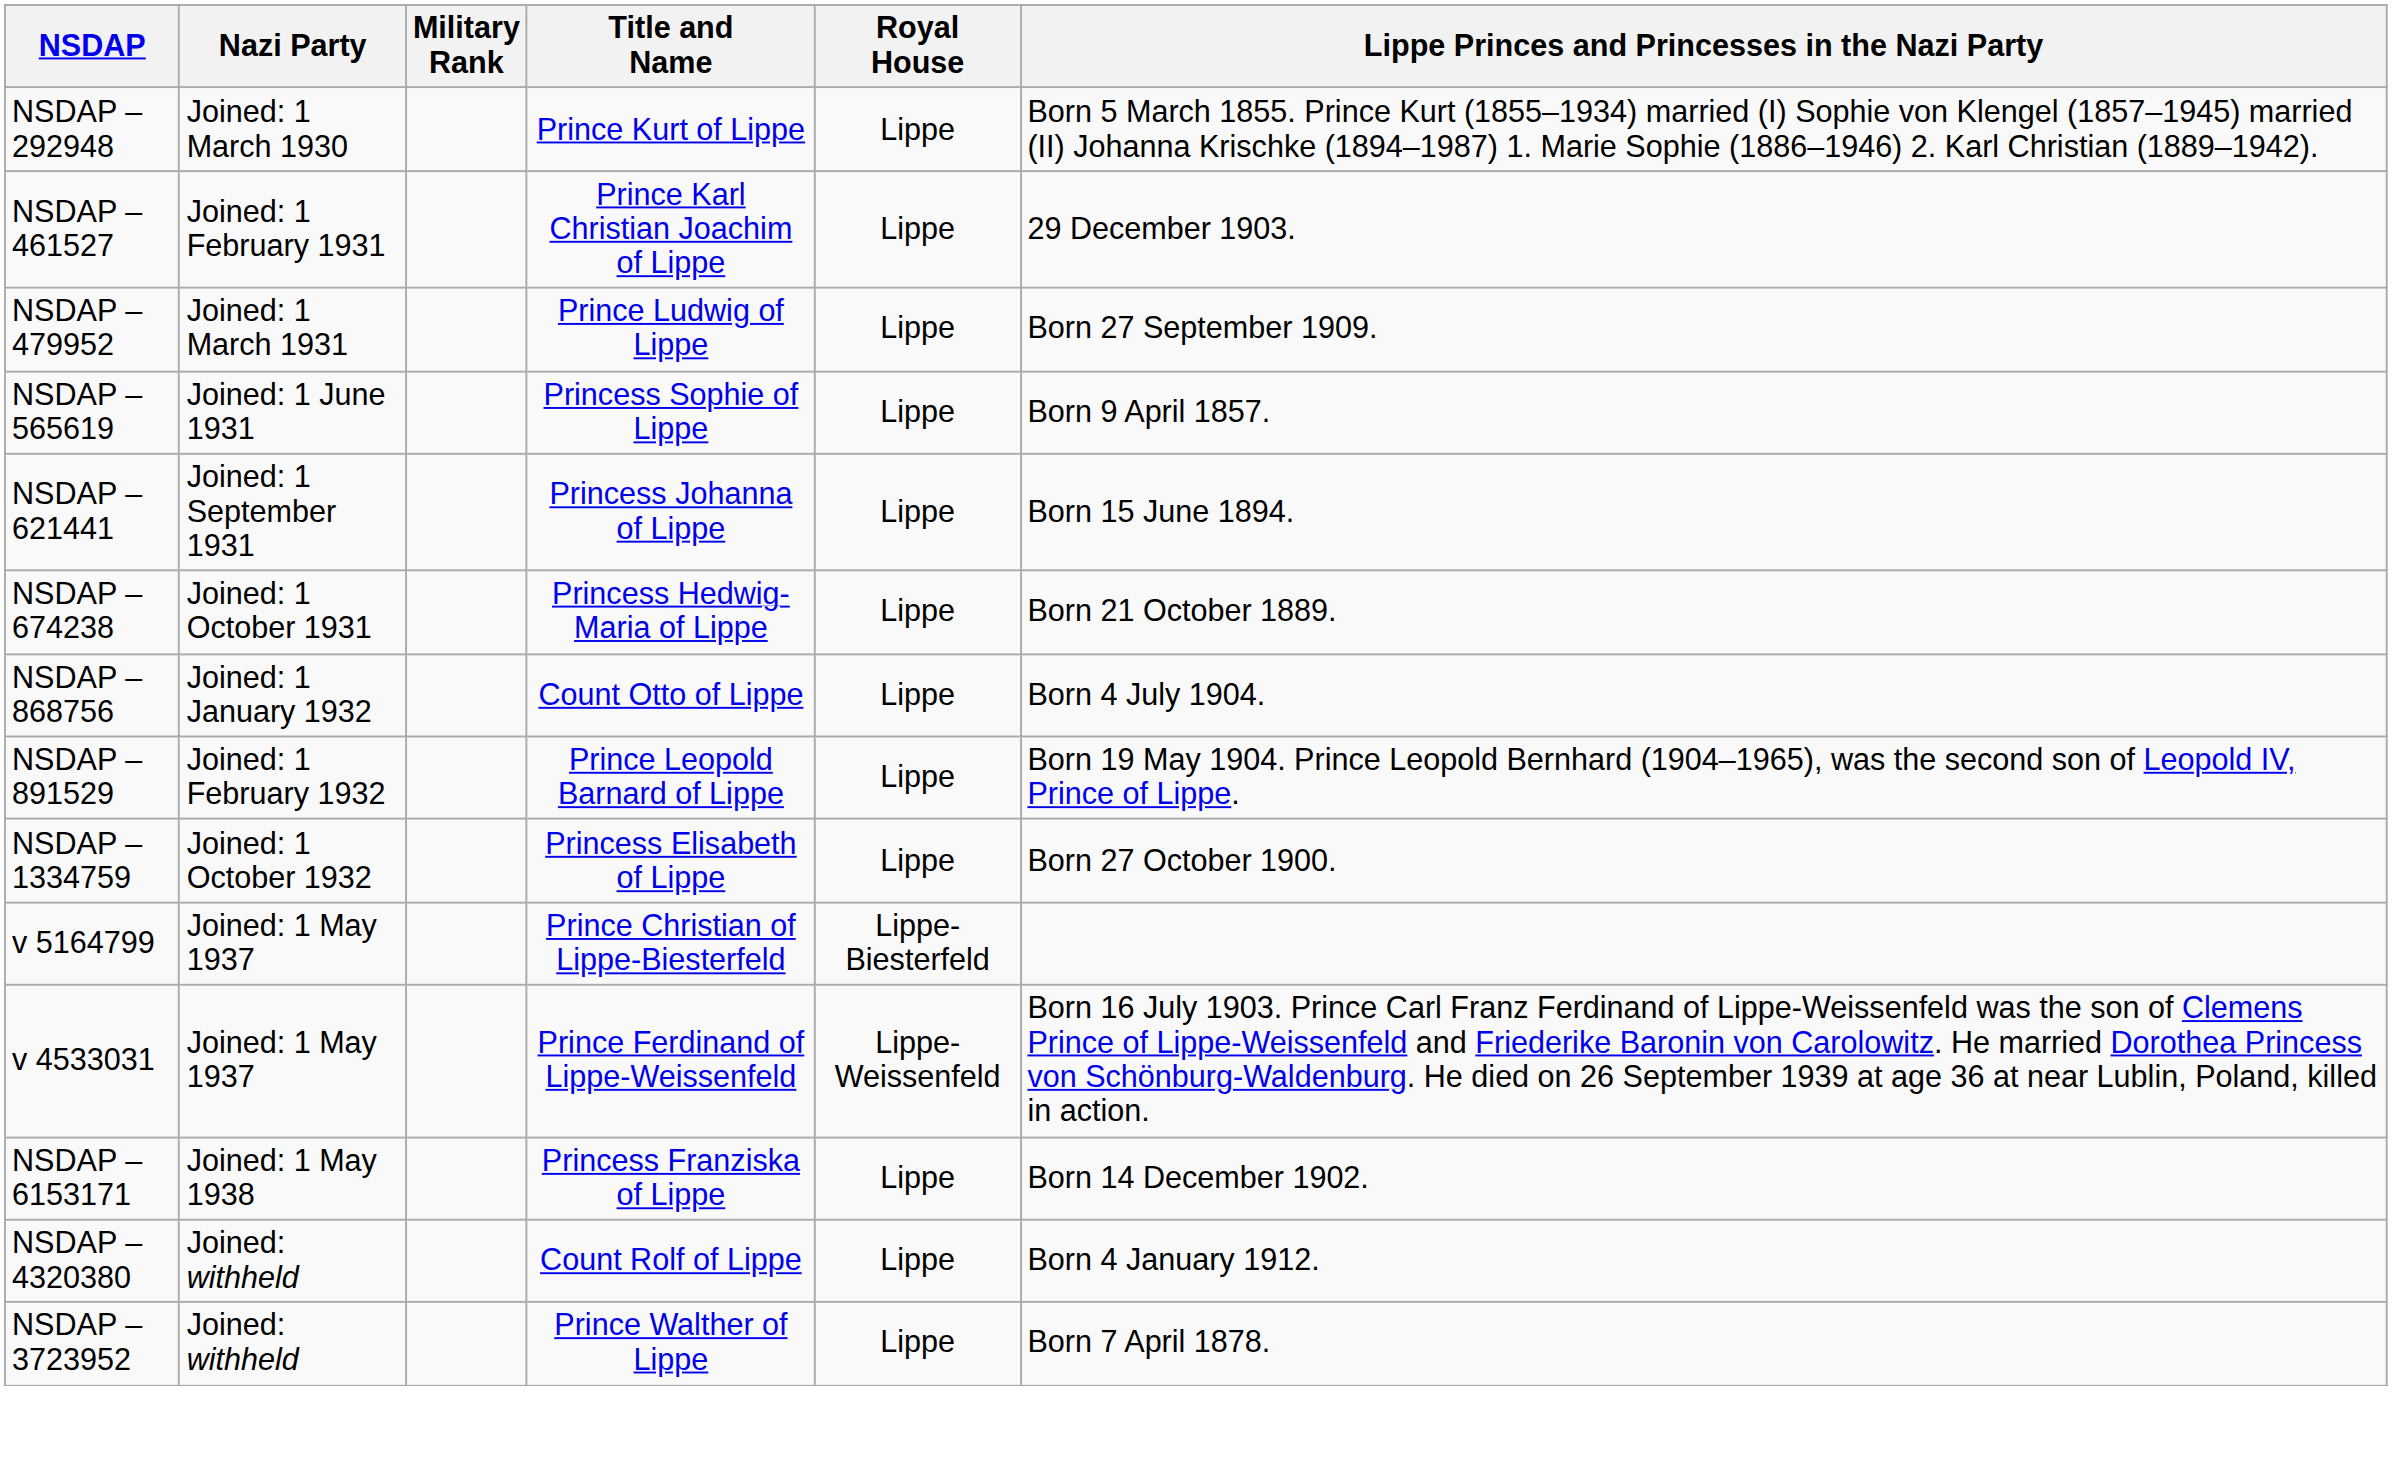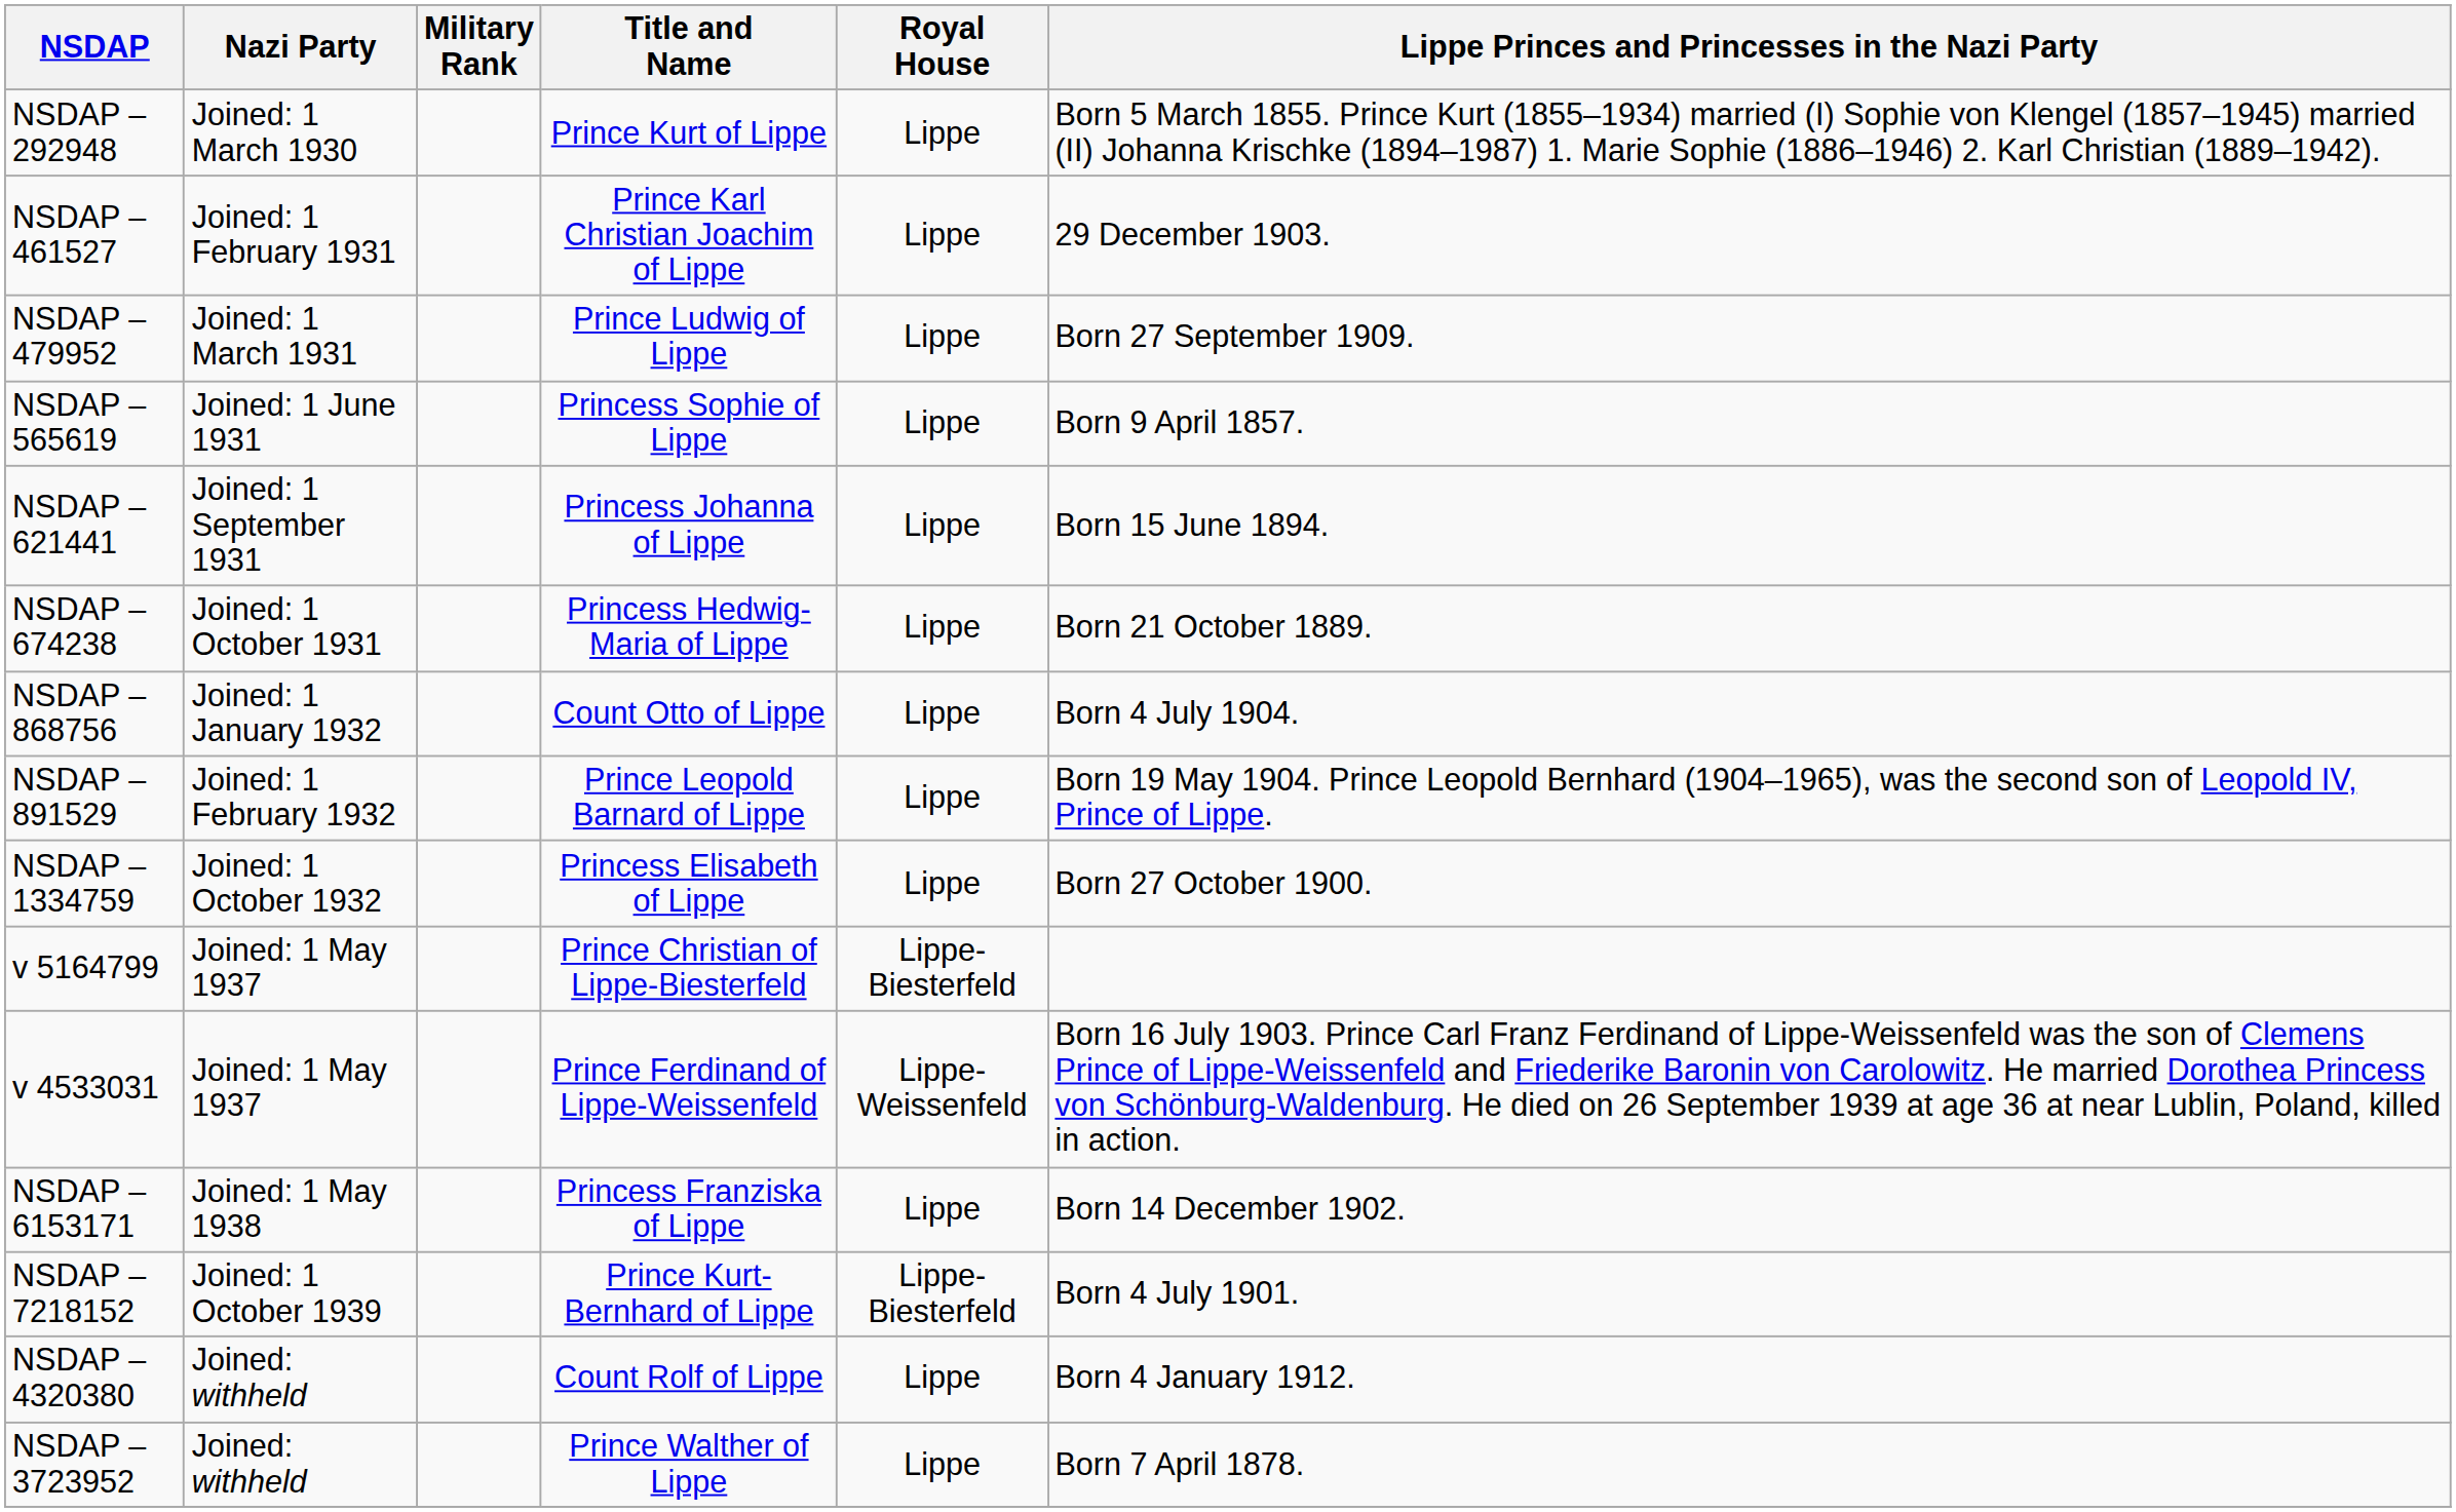 <table class="wikitable">
 <tr>
 <th><a href='#'>NSDAP</a></th>
 <th>Nazi Party</th>
 <th>Military<br>Rank</th>
 <th>Title and<br>Name</th>
 <th>Royal<br>House</th>
 <th>Lippe Princes and Princesses in the Nazi Party</th>
 </tr>
 <tr>
 <td>NSDAP – 292948</td>
 <td>Joined: 1 March 1930</td>
 <td></td>
 <td align="center"><a href='#'>Prince Kurt of Lippe</a></td>
 <td align="center">Lippe</td>
 <td>Born 5 March 1855. Prince Kurt (1855–1934) married (I) Sophie von Klengel (1857–1945) married (II) Johanna Krischke (1894–1987) 1. Marie Sophie (1886–1946) 2. Karl Christian (1889–1942).</td>
 </tr>
 <tr>
 <td>NSDAP – 461527</td>
 <td>Joined: 1 February 1931</td>
 <td></td>
 <td align="center"><a href='#'>Prince Karl Christian Joachim of Lippe</a></td>
 <td align="center">Lippe</td>
 <td>29 December 1903.</td>
 </tr>
 <tr>
 <td>NSDAP – 479952</td>
 <td>Joined: 1 March 1931</td>
 <td></td>
 <td align="center"><a href='#'>Prince Ludwig of Lippe</a></td>
 <td align="center">Lippe</td>
 <td>Born 27 September 1909.</td>
 </tr>
 <tr>
 <td>NSDAP – 565619</td>
 <td>Joined: 1 June 1931</td>
 <td></td>
 <td align="center"><a href='#'>Princess Sophie of Lippe</a></td>
 <td align="center">Lippe</td>
 <td>Born 9 April 1857.</td>
 </tr>
 <tr>
 <td>NSDAP – 621441</td>
 <td>Joined: 1 September 1931</td>
 <td></td>
 <td align="center"><a href='#'>Princess Johanna of Lippe</a></td>
 <td align="center">Lippe</td>
 <td>Born 15 June 1894.</td>
 </tr>
 <tr>
 <td>NSDAP – 674238</td>
 <td>Joined: 1 October 1931</td>
 <td></td>
 <td align="center"><a href='#'>Princess Hedwig-Maria of Lippe</a></td>
 <td align="center">Lippe</td>
 <td>Born 21 October 1889.</td>
 </tr>
 <tr>
 <td>NSDAP – 868756</td>
 <td>Joined: 1 January 1932</td>
 <td></td>
 <td align="center"><a href='#'>Count Otto of Lippe</a></td>
 <td align="center">Lippe</td>
 <td>Born 4 July 1904.</td>
 </tr>
 <tr>
 <td>NSDAP – 891529</td>
 <td>Joined: 1 February 1932</td>
 <td></td>
 <td align="center"><a href='#'>Prince Leopold Barnard of Lippe</a></td>
 <td align="center">Lippe</td>
 <td>Born 19 May 1904. Prince Leopold Bernhard (1904–1965), was the second son of <a href='#'>Leopold IV, Prince of Lippe</a>.</td>
 </tr>
 <tr>
 <td>NSDAP – 1334759</td>
 <td>Joined: 1 October 1932</td>
 <td></td>
 <td align="center"><a href='#'>Princess Elisabeth of Lippe</a></td>
 <td align="center">Lippe</td>
 <td>Born 27 October 1900.</td>
 </tr>
 <tr>
 <td>v 5164799</td>
 <td>Joined: 1 May 1937</td>
 <td></td>
 <td align="center"><a href='#'>Prince Christian of Lippe-Biesterfeld</a></td>
 <td align="center">Lippe-Biesterfeld</td>
 </tr>
 <tr>
 <td>v 4533031</td>
 <td>Joined: 1 May 1937</td>
 <td></td>
 <td align="center"><a href='#'>Prince Ferdinand of Lippe-Weissenfeld</a></td>
 <td align="center">Lippe-Weissenfeld</td>
 <td>Born 16 July 1903. Prince Carl Franz Ferdinand of Lippe-Weissenfeld was the son of <a href='#'>Clemens Prince of Lippe-Weissenfeld</a> and <a href='#'>Friederike Baronin von Carolowitz</a>. He married <a href='#'>Dorothea Princess von Schönburg-Waldenburg</a>. He died on 26 September 1939 at age 36 at near Lublin, Poland, killed in action.</td>
 </tr>
 <tr>
 <td>NSDAP – 6153171</td>
 <td>Joined: 1 May 1938</td>
 <td></td>
 <td align="center"><a href='#'>Princess Franziska of Lippe</a></td>
 <td align="center">Lippe</td>
 <td>Born 14 December 1902.</td>
 </tr>
 <tr>
+<td>NSDAP – 7218152</td>
+<td>Joined: 1 October 1939</td>
+<td></td>
+<td align="center"><a href='#'>Prince Kurt-Bernhard of Lippe</a></td>
+<td align="center">Lippe-Biesterfeld</td>
+<td>Born 4 July 1901.</td>
+</tr>
+<tr>
 <td>NSDAP – 4320380</td>
 <td>Joined: <em>withheld</em></td>
 <td></td>
 <td align="center"><a href='#'>Count Rolf of Lippe</a></td>
 <td align="center">Lippe</td>
 <td>Born 4 January 1912.</td>
 </tr>
 <tr>
 <td>NSDAP – 3723952</td>
 <td>Joined: <em>withheld</em></td>
 <td></td>
 <td align="center"><a href='#'>Prince Walther of Lippe</a></td>
 <td align="center">Lippe</td>
 <td>Born 7 April 1878.</td>
 </tr>
 <tr>
 </tr>
 </table>
